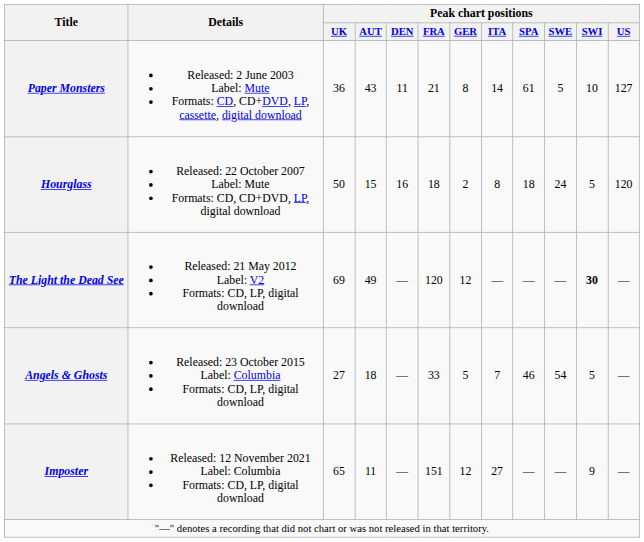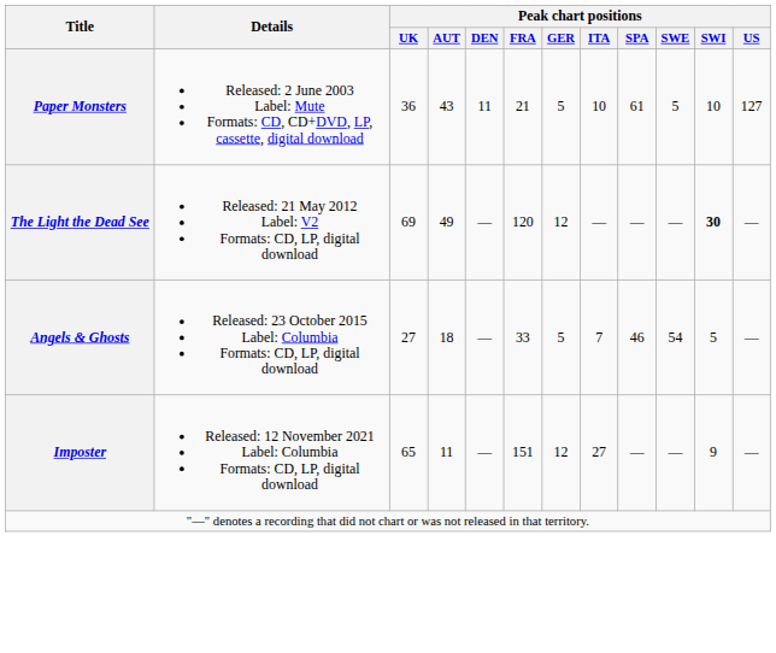 <table class="wikitable plainrowheaders" style="text-align:center;">
 <tr>
 <th scope="col" rowspan="2" style="width:10em;">Title</th>
 <th scope="col" rowspan="2" style="width:16em;">Details</th>
 <th scope="col" colspan="10">Peak chart positions</th>
 </tr>
 <tr>
 <th scope="col" style="width:2.5em;font-size:90%;"><a href='#'>UK</a><br></th>
 <th scope="col" style="width:2.5em;font-size:90%;"><a href='#'>AUT</a><br></th>
 <th scope="col" style="width:2.5em;font-size:90%;"><a href='#'>DEN</a><br></th>
 <th scope="col" style="width:2.5em;font-size:90%;"><a href='#'>FRA</a><br></th>
 <th scope="col" style="width:2.5em;font-size:90%;"><a href='#'>GER</a><br></th>
 <th scope="col" style="width:2.5em;font-size:90%;"><a href='#'>ITA</a><br></th>
 <th scope="col" style="width:2.5em;font-size:90%;"><a href='#'>SPA</a><br></th>
 <th scope="col" style="width:2.5em;font-size:90%;"><a href='#'>SWE</a><br></th>
 <th scope="col" style="width:2.5em;font-size:90%;"><a href='#'>SWI</a><br></th>
 <th scope="col" style="width:2.5em;font-size:90%;"><a href='#'>US</a><br></th>
 </tr>
 <tr>
 <th scope="row"><em><a href='#'>Paper Monsters</a></em></th>
 <td><br><ul><li>Released: 2 June 2003</li><li>Label: <a href='#'>Mute</a></li><li>Formats: <a href='#'>CD</a>, CD+<a href='#'>DVD</a>, <a href='#'>LP</a>, <a href='#'>cassette</a>, <a href='#'>digital download</a></li></ul></td>
 <td>36</td>
 <td>43</td>
 <td>11</td>
 <td>21</td>
-<td>8</td>
-<td>14</td>
+<td>5</td>
+<td>10</td>
 <td>61</td>
 <td>5</td>
 <td>10</td>
 <td>127</td>
-</tr>
-<tr>
-<th scope="row"><em><a href='#'>Hourglass</a></em></th>
-<td><br><ul><li>Released: 22 October 2007</li><li>Label: Mute</li><li>Formats: CD, CD+DVD, <a href='#'>LP</a>, digital download</li></ul></td>
-<td>50</td>
-<td>15</td>
-<td>16</td>
-<td>18</td>
-<td>2</td>
-<td>8</td>
-<td>18</td>
-<td>24</td>
-<td>5</td>
-<td>120</td>
 </tr>
 <tr>
 <th scope="row"><em><a href='#'>The Light the Dead See</a></em><br></th>
 <td><br><ul><li>Released: 21 May 2012</li><li>Label: <a href='#'>V2</a></li><li>Formats: CD, LP, digital download</li></ul></td>
 <td>69</td>
 <td>49</td>
 <td>—</td>
 <td>120</td>
 <td>12</td>
 <td>—</td>
 <td>—</td>
 <td>—</td>
 <td><strong>30</strong></td>
 <td>—</td>
 </tr>
 <tr>
 <th scope="row"><em><a href='#'>Angels & Ghosts</a></em><br></th>
 <td><br><ul><li>Released: 23 October 2015</li><li>Label: <a href='#'>Columbia</a></li><li>Formats: CD, LP, digital download</li></ul></td>
 <td>27</td>
 <td>18</td>
 <td>—</td>
 <td>33</td>
 <td>5</td>
 <td>7</td>
 <td>46</td>
 <td>54</td>
 <td>5</td>
 <td>—</td>
 </tr>
 <tr>
 <th scope="row"><em><a href='#'>Imposter</a></em><br></th>
 <td><br><ul><li>Released: 12 November 2021</li><li>Label: Columbia</li><li>Formats: CD, LP, digital download</li></ul></td>
 <td>65</td>
 <td>11</td>
 <td>—</td>
 <td>151<br></td>
 <td>12</td>
 <td>27<br></td>
 <td>—</td>
 <td>—</td>
 <td>9</td>
 <td>—</td>
 </tr>
 <tr>
 <td colspan="12" style="font-size:90%">"—" denotes a recording that did not chart or was not released in that territory.</td>
 </tr>
 </table>
